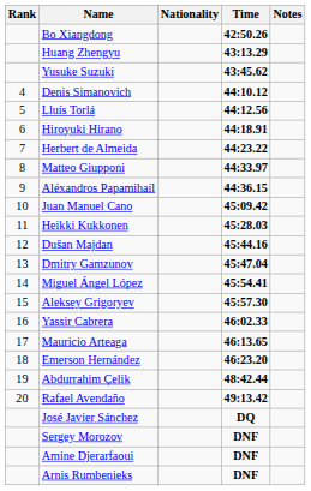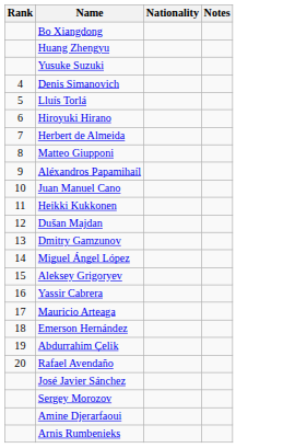 <table class="wikitable sortable" style="text-align:center">
 <tr>
 <th>Rank</th>
 <th>Name</th>
 <th>Nationality</th>
-<th>Time</th>
 <th>Notes</th>
 </tr>
 <tr>
 <td></td>
 <td align=left><a href='#'>Bo Xiangdong</a></td>
 <td align=left></td>
-<td><strong>42:50.26</strong></td>
 <td></td>
 </tr>
 <tr>
 <td></td>
 <td align=left><a href='#'>Huang Zhengyu</a></td>
 <td align=left></td>
-<td><strong>43:13.29</strong></td>
 <td></td>
 </tr>
 <tr>
 <td></td>
 <td align=left><a href='#'>Yusuke Suzuki</a></td>
 <td align=left></td>
-<td><strong>43:45.62</strong></td>
 <td></td>
 </tr>
 <tr>
 <td>4</td>
 <td align=left><a href='#'>Denis Simanovich</a></td>
 <td align=left></td>
-<td><strong>44:10.12</strong></td>
 <td></td>
 </tr>
 <tr>
 <td>5</td>
 <td align=left><a href='#'>Lluís Torlá</a></td>
 <td align=left></td>
-<td><strong>44:12.56</strong></td>
 <td></td>
 </tr>
 <tr>
 <td>6</td>
 <td align=left><a href='#'>Hiroyuki Hirano</a></td>
 <td align=left></td>
-<td><strong>44:18.91</strong></td>
 <td></td>
 </tr>
 <tr>
 <td>7</td>
 <td align=left><a href='#'>Herbert de Almeida</a></td>
 <td align=left></td>
-<td><strong>44:23.22</strong></td>
 <td></td>
 </tr>
 <tr>
 <td>8</td>
 <td align=left><a href='#'>Matteo Giupponi</a></td>
 <td align=left></td>
-<td><strong>44:33.97</strong></td>
 <td></td>
 </tr>
 <tr>
 <td>9</td>
 <td align=left><a href='#'>Aléxandros Papamihaíl</a></td>
 <td align=left></td>
-<td><strong>44:36.15</strong></td>
 <td></td>
 </tr>
 <tr>
 <td>10</td>
 <td align=left><a href='#'>Juan Manuel Cano</a></td>
 <td align=left></td>
-<td><strong>45:09.42</strong></td>
 <td></td>
 </tr>
 <tr>
 <td>11</td>
 <td align=left><a href='#'>Heikki Kukkonen</a></td>
 <td align=left></td>
-<td><strong>45:28.03</strong></td>
 <td></td>
 </tr>
 <tr>
 <td>12</td>
 <td align=left><a href='#'>Dušan Majdan</a></td>
 <td align=left></td>
-<td><strong>45:44.16</strong></td>
 <td></td>
 </tr>
 <tr>
 <td>13</td>
 <td align=left><a href='#'>Dmitry Gamzunov</a></td>
 <td align=left></td>
-<td><strong>45:47.04</strong></td>
 <td></td>
 </tr>
 <tr>
 <td>14</td>
 <td align=left><a href='#'>Miguel Ángel López</a></td>
 <td align=left></td>
-<td><strong>45:54.41</strong></td>
 <td></td>
 </tr>
 <tr>
 <td>15</td>
 <td align=left><a href='#'>Aleksey Grigoryev</a></td>
 <td align=left></td>
-<td><strong>45:57.30</strong></td>
 <td></td>
 </tr>
 <tr>
 <td>16</td>
 <td align=left><a href='#'>Yassir Cabrera</a></td>
 <td align=left></td>
-<td><strong>46:02.33</strong></td>
 <td></td>
 </tr>
 <tr>
 <td>17</td>
 <td align=left><a href='#'>Mauricio Arteaga</a></td>
 <td align=left></td>
-<td><strong>46:13.65</strong></td>
 <td></td>
 </tr>
 <tr>
 <td>18</td>
 <td align=left><a href='#'>Emerson Hernández</a></td>
 <td align=left></td>
-<td><strong>46:23.20</strong></td>
 <td></td>
 </tr>
 <tr>
 <td>19</td>
 <td align=left><a href='#'>Abdurrahim Çelik</a></td>
 <td align=left></td>
-<td><strong>48:42.44</strong></td>
 <td></td>
 </tr>
 <tr>
 <td>20</td>
 <td align=left><a href='#'>Rafael Avendaño</a></td>
 <td align=left></td>
-<td><strong>49:13.42</strong></td>
 <td></td>
 </tr>
 <tr>
 <td></td>
 <td align=left><a href='#'>José Javier Sánchez</a></td>
 <td align=left></td>
-<td><strong>DQ</strong></td>
 <td></td>
 </tr>
 <tr>
 <td></td>
 <td align=left><a href='#'>Sergey Morozov</a></td>
 <td align=left></td>
-<td><strong>DNF</strong></td>
 <td></td>
 </tr>
 <tr>
 <td></td>
 <td align=left><a href='#'>Amine Djerarfaoui</a></td>
 <td align=left></td>
-<td><strong>DNF</strong></td>
 <td></td>
 </tr>
 <tr>
 <td></td>
 <td align=left><a href='#'>Arnis Rumbenieks</a></td>
 <td align=left></td>
-<td><strong>DNF</strong></td>
 <td></td>
 </tr>
 </table>
